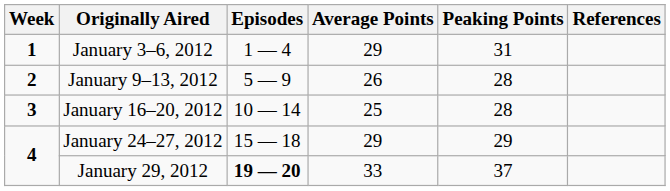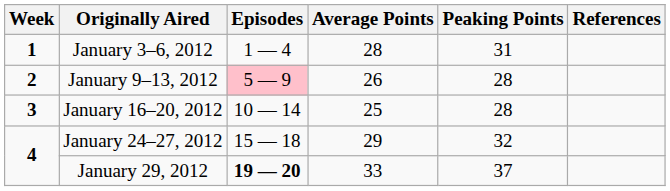 <table class="wikitable" style="text-align:center;">
 <tr>
 <th>Week</th>
 <th>Originally Aired</th>
 <th>Episodes</th>
 <th>Average Points</th>
 <th>Peaking Points</th>
 <th>References</th>
 </tr>
 <tr>
 <td><strong>1</strong></td>
 <td>January 3–6, 2012</td>
 <td>1 — 4</td>
-<td>29</td>
+<td>28</td>
 <td>31</td>
 <td></td>
 </tr>
 <tr>
 <td><strong>2</strong></td>
 <td>January 9–13, 2012</td>
-<td>5 — 9</td>
+<td style="background: pink;">5 — 9</td>
 <td>26</td>
 <td>28</td>
 <td></td>
 </tr>
 <tr>
 <td><strong>3</strong></td>
 <td>January 16–20, 2012</td>
 <td>10 — 14</td>
 <td>25</td>
 <td>28</td>
 <td></td>
 </tr>
 <tr>
 <td rowspan=2><strong>4</strong></td>
 <td>January 24–27, 2012</td>
 <td>15 — 18</td>
 <td>29</td>
-<td>29</td>
+<td>32</td>
 <td></td>
 </tr>
 <tr>
 <td>January 29, 2012</td>
 <td><strong>19 — 20</strong></td>
 <td>33</td>
 <td>37</td>
 <td></td>
 </tr>
 </table>
